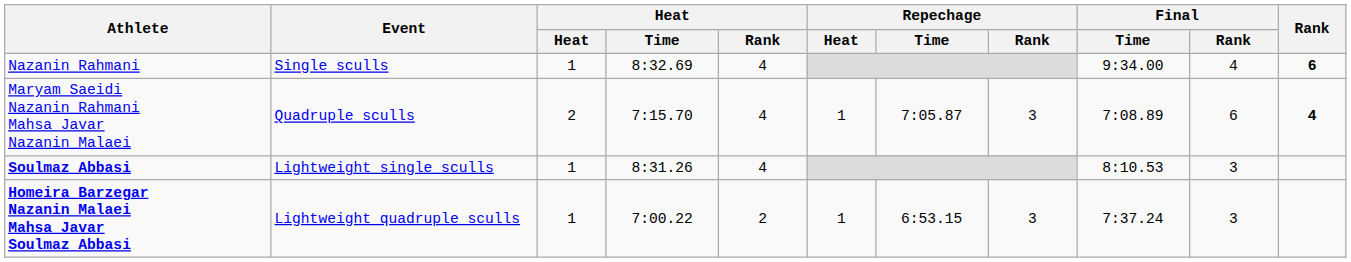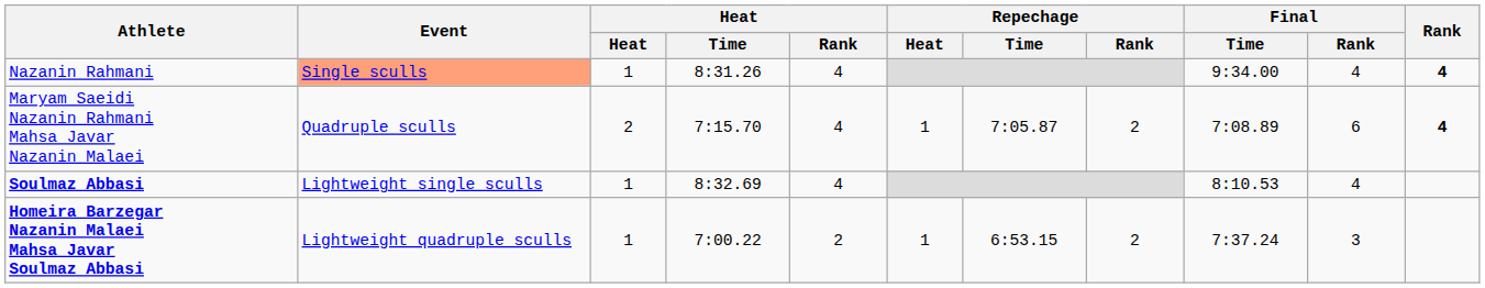 <table class="wikitable" width="85%" style="text-align:center; font-size:90%">
 <tr>
 <th rowspan="2" width="12%">Athlete</th>
 <th rowspan="2" width="12%">Event</th>
 <th colspan="3" width="12%">Heat</th>
 <th colspan="3" width="12%">Repechage</th>
 <th colspan="2" width="9%">Final</th>
 <th rowspan="2" width="3%">Rank</th>
 </tr>
 <tr>
 <th width="3%">Heat</th>
 <th width="5%">Time</th>
 <th>Rank</th>
 <th width="3%">Heat</th>
 <th width="5%">Time</th>
 <th>Rank</th>
 <th width="5%">Time</th>
 <th>Rank</th>
 </tr>
 <tr>
 <td align=left><a href='#'>Nazanin Rahmani</a></td>
-<td align=left><a href='#'>Single sculls</a></td>
+<td align=left style="background: lightsalmon;"><a href='#'>Single sculls</a></td>
 <td>1</td>
-<td>8:32.69</td>
+<td>8:31.26</td>
 <td>4 <strong></strong></td>
 <td colspan=3 bgcolor=#DCDCDC></td>
 <td>9:34.00</td>
 <td>4</td>
-<td><strong>6 </strong></td>
+<td><strong>4 </strong></td>
 </tr>
 <tr>
 <td align=left><a href='#'>Maryam Saeidi</a><br><a href='#'>Nazanin Rahmani</a><br><a href='#'>Mahsa Javar</a><br><a href='#'>Nazanin Malaei</a></td>
 <td align=left><a href='#'>Quadruple sculls</a></td>
 <td>2</td>
 <td>7:15.70</td>
 <td>4</td>
 <td>1</td>
 <td>7:05.87</td>
-<td>3 <strong></strong></td>
+<td>2 <strong></strong></td>
 <td>7:08.89</td>
 <td>6</td>
 <td><strong>4</strong></td>
 </tr>
 <tr>
 <td align=left><strong><a href='#'>Soulmaz Abbasi</a></strong></td>
 <td align=left><a href='#'>Lightweight single sculls</a></td>
 <td>1</td>
-<td>8:31.26</td>
+<td>8:32.69</td>
 <td>4 <strong></strong></td>
 <td colspan=3 bgcolor=#DCDCDC></td>
 <td>8:10.53</td>
-<td>3</td>
+<td>4</td>
 <td></td>
 </tr>
 <tr>
 <td align=left><strong><a href='#'>Homeira Barzegar</a><br><a href='#'>Nazanin Malaei</a><br><a href='#'>Mahsa Javar</a><br><a href='#'>Soulmaz Abbasi</a></strong></td>
 <td align=left><a href='#'>Lightweight quadruple sculls</a></td>
 <td>1</td>
 <td>7:00.22</td>
 <td>2</td>
 <td>1</td>
 <td>6:53.15</td>
-<td>3 <strong></strong></td>
+<td>2 <strong></strong></td>
 <td>7:37.24</td>
 <td>3</td>
 <td></td>
 </tr>
 </table>
